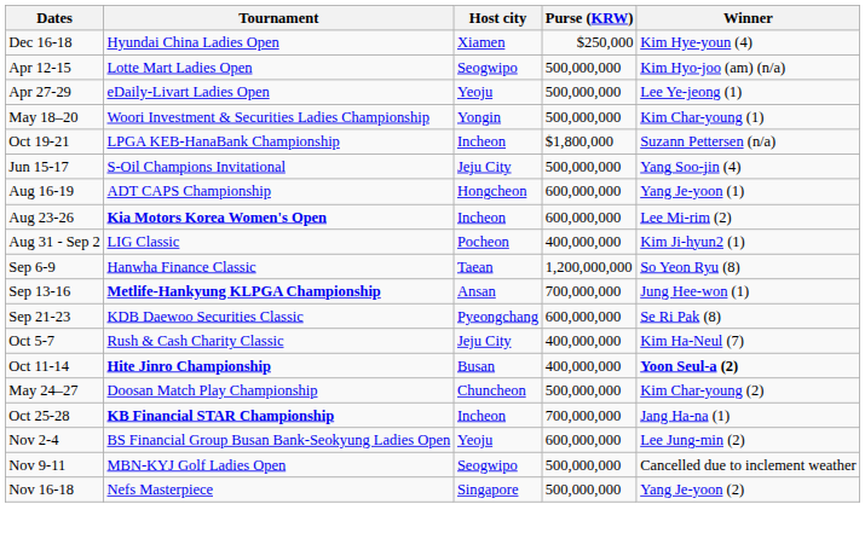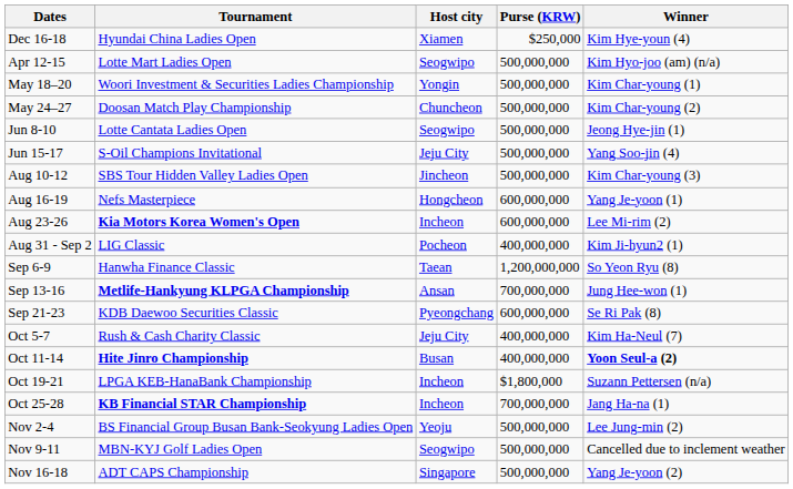 <table class="wikitable" style="font-size:95%;">
 <tr>
 <th>Dates</th>
 <th>Tournament</th>
 <th>Host city</th>
 <th>Purse (<a href='#'>KRW</a>)</th>
 <th>Winner</th>
 </tr>
 <tr>
 <td>Dec 16-18</td>
 <td><a href='#'>Hyundai China Ladies Open</a></td>
 <td> <a href='#'>Xiamen</a></td>
 <td align=right>$250,000</td>
 <td> <a href='#'>Kim Hye-youn</a> (4)</td>
 </tr>
 <tr>
 <td>Apr 12-15</td>
 <td><a href='#'>Lotte Mart Ladies Open</a></td>
 <td> <a href='#'>Seogwipo</a></td>
 <td>500,000,000</td>
 <td> <a href='#'>Kim Hyo-joo</a> (am) (n/a)</td>
 </tr>
 <tr>
-<td>Apr 27-29</td>
-<td><a href='#'>eDaily-Livart Ladies Open</a></td>
-<td> <a href='#'>Yeoju</a></td>
-<td>500,000,000</td>
-<td> <a href='#'>Lee Ye-jeong</a> (1)</td>
-</tr>
-<tr>
 <td>May 18–20</td>
 <td><a href='#'>Woori Investment & Securities Ladies Championship</a></td>
 <td> <a href='#'>Yongin</a></td>
 <td>500,000,000</td>
 <td> <a href='#'>Kim Char-young</a> (1)</td>
 </tr>
 <tr>
-<td>Oct 19-21</td>
-<td><a href='#'>LPGA KEB-HanaBank Championship</a></td>
-<td> <a href='#'>Incheon</a></td>
-<td>$1,800,000</td>
-<td> <a href='#'>Suzann Pettersen</a> (n/a)</td>
+<td>May 24–27</td>
+<td><a href='#'>Doosan Match Play Championship</a></td>
+<td> <a href='#'>Chuncheon</a></td>
+<td>500,000,000</td>
+<td> <a href='#'>Kim Char-young</a> (2)</td>
+</tr>
+<tr>
+<td>Jun 8-10</td>
+<td><a href='#'>Lotte Cantata Ladies Open</a></td>
+<td> <a href='#'>Seogwipo</a></td>
+<td>500,000,000</td>
+<td> <a href='#'>Jeong Hye-jin</a> (1)</td>
 </tr>
 <tr>
 <td>Jun 15-17</td>
 <td><a href='#'>S-Oil Champions Invitational</a></td>
 <td> <a href='#'>Jeju City</a></td>
 <td>500,000,000</td>
 <td> <a href='#'>Yang Soo-jin</a> (4)</td>
 </tr>
 <tr>
+<td>Aug 10-12</td>
+<td><a href='#'>SBS Tour Hidden Valley Ladies Open</a></td>
+<td> <a href='#'>Jincheon</a></td>
+<td>500,000,000</td>
+<td> <a href='#'>Kim Char-young</a> (3)</td>
+</tr>
+<tr>
 <td>Aug 16-19</td>
-<td><a href='#'>ADT CAPS Championship</a></td>
+<td><a href='#'>Nefs Masterpiece</a></td>
 <td> <a href='#'>Hongcheon</a></td>
 <td>600,000,000</td>
 <td> <a href='#'>Yang Je-yoon</a> (1)</td>
 </tr>
 <tr>
 <td>Aug 23-26</td>
 <td><strong><a href='#'>Kia Motors Korea Women's Open</a></strong></td>
 <td> <a href='#'>Incheon</a></td>
 <td>600,000,000</td>
 <td> <a href='#'>Lee Mi-rim</a> (2)</td>
 </tr>
 <tr>
 <td>Aug 31 - Sep 2</td>
 <td><a href='#'>LIG Classic</a></td>
 <td> <a href='#'>Pocheon</a></td>
 <td>400,000,000</td>
 <td> <a href='#'>Kim Ji-hyun2</a> (1)</td>
 </tr>
 <tr>
 <td>Sep 6-9</td>
 <td><a href='#'>Hanwha Finance Classic</a></td>
 <td> <a href='#'>Taean</a></td>
 <td>1,200,000,000</td>
 <td> <a href='#'>So Yeon Ryu</a> (8)</td>
 </tr>
 <tr>
 <td>Sep 13-16</td>
 <td><strong><a href='#'>Metlife-Hankyung KLPGA Championship</a></strong></td>
 <td> <a href='#'>Ansan</a></td>
 <td>700,000,000</td>
 <td> <a href='#'>Jung Hee-won</a> (1)</td>
 </tr>
 <tr>
 <td>Sep 21-23</td>
 <td><a href='#'>KDB Daewoo Securities Classic</a></td>
 <td> <a href='#'>Pyeongchang</a></td>
 <td>600,000,000</td>
 <td> <a href='#'>Se Ri Pak</a> (8)</td>
 </tr>
 <tr>
 <td>Oct 5-7</td>
 <td><a href='#'>Rush & Cash Charity Classic</a></td>
 <td> <a href='#'>Jeju City</a></td>
 <td>400,000,000</td>
 <td> <a href='#'>Kim Ha-Neul</a> (7)</td>
 </tr>
 <tr>
 <td>Oct 11-14</td>
 <td><strong><a href='#'>Hite Jinro Championship</a></strong></td>
 <td> <a href='#'>Busan</a></td>
 <td>400,000,000</td>
 <td><strong> <a href='#'>Yoon Seul-a</a> (2)</strong></td>
 </tr>
 <tr>
-<td>May 24–27</td>
-<td><a href='#'>Doosan Match Play Championship</a></td>
-<td> <a href='#'>Chuncheon</a></td>
-<td>500,000,000</td>
-<td> <a href='#'>Kim Char-young</a> (2)</td>
+<td>Oct 19-21</td>
+<td><a href='#'>LPGA KEB-HanaBank Championship</a></td>
+<td> <a href='#'>Incheon</a></td>
+<td>$1,800,000</td>
+<td> <a href='#'>Suzann Pettersen</a> (n/a)</td>
 </tr>
 <tr>
 <td>Oct 25-28</td>
 <td><strong><a href='#'>KB Financial STAR Championship</a></strong></td>
 <td> <a href='#'>Incheon</a></td>
 <td>700,000,000</td>
 <td> <a href='#'>Jang Ha-na</a> (1)</td>
 </tr>
 <tr>
 <td>Nov 2-4</td>
 <td><a href='#'>BS Financial Group Busan Bank-Seokyung Ladies Open</a></td>
 <td> <a href='#'>Yeoju</a></td>
-<td>600,000,000</td>
+<td>500,000,000</td>
 <td> <a href='#'>Lee Jung-min</a> (2)</td>
 </tr>
 <tr>
 <td>Nov 9-11</td>
 <td><a href='#'>MBN-KYJ Golf Ladies Open</a></td>
 <td> <a href='#'>Seogwipo</a></td>
 <td>500,000,000</td>
 <td>Cancelled due to inclement weather</td>
 </tr>
 <tr>
 <td>Nov 16-18</td>
-<td><a href='#'>Nefs Masterpiece</a></td>
+<td><a href='#'>ADT CAPS Championship</a></td>
 <td> <a href='#'>Singapore</a></td>
 <td>500,000,000</td>
 <td> <a href='#'>Yang Je-yoon</a> (2)</td>
 </tr>
 </table>
